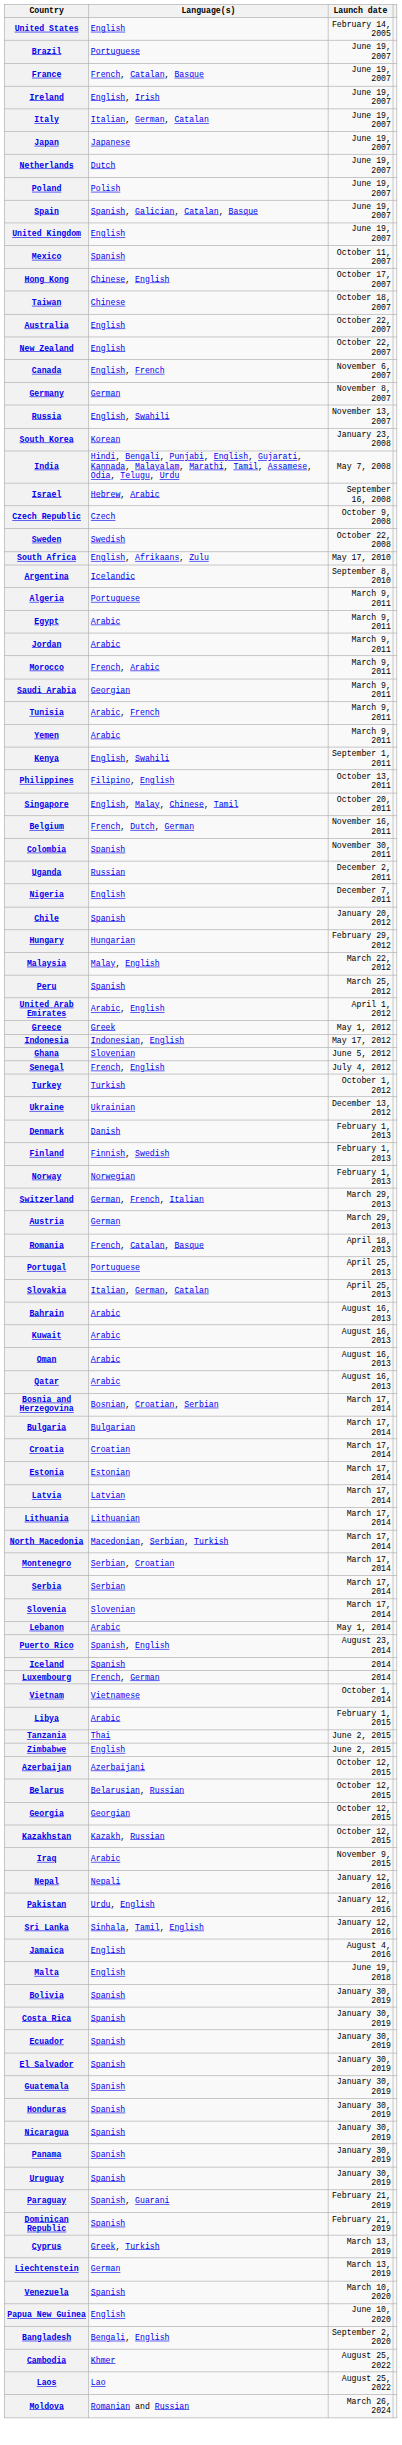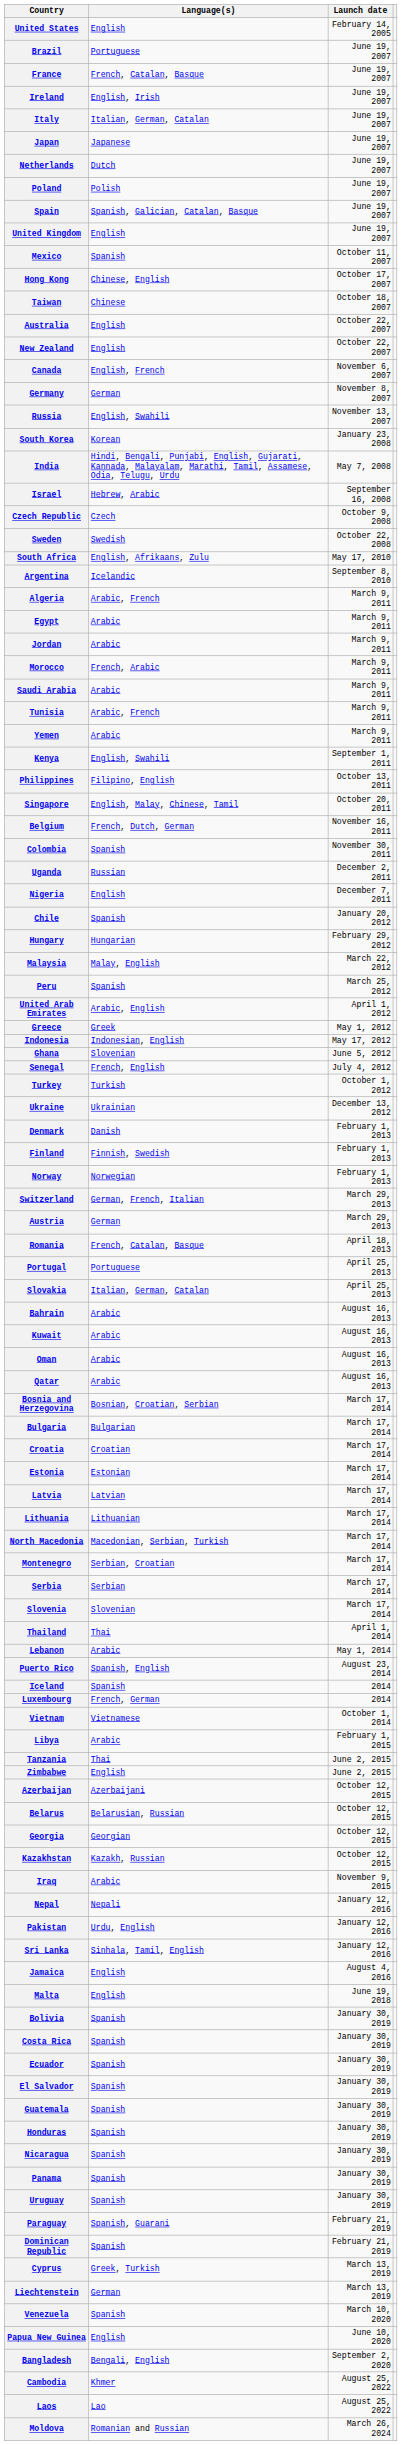 <table class="wikitable sortable plainrowheaders mw-collapsible" style="margin: 1em auto;">
 <tr>
 <th scope="col">Country</th>
 <th scope="col">Language(s)</th>
 <th scope="col">Launch date</th>
 <th scope="col"></th>
 </tr>
 <tr>
 <th scope="row"><a href='#'>United States</a></th>
 <td><a href='#'>English</a></td>
 <td style="text-align: right;">February 14, 2005</td>
 <td></td>
 </tr>
 <tr>
 <th scope="row"><a href='#'>Brazil</a></th>
 <td><a href='#'>Portuguese</a></td>
 <td style="text-align: right;">June 19, 2007</td>
 <td></td>
 </tr>
 <tr>
 <th scope="row"><a href='#'>France</a></th>
 <td><a href='#'>French</a>, <a href='#'>Catalan</a>, <a href='#'>Basque</a></td>
 <td style="text-align: right;">June 19, 2007</td>
 <td></td>
 </tr>
 <tr>
 <th scope="row"><a href='#'>Ireland</a></th>
 <td><a href='#'>English</a>, <a href='#'>Irish</a></td>
 <td style="text-align: right;">June 19, 2007</td>
 <td></td>
 </tr>
 <tr>
 <th scope="row"><a href='#'>Italy</a></th>
 <td><a href='#'>Italian</a>, <a href='#'>German</a>, <a href='#'>Catalan</a></td>
 <td style="text-align: right;">June 19, 2007</td>
 <td></td>
 </tr>
 <tr>
 <th scope="row"><a href='#'>Japan</a></th>
 <td><a href='#'>Japanese</a></td>
 <td style="text-align: right;">June 19, 2007</td>
 <td></td>
 </tr>
 <tr>
 <th scope="row"><a href='#'>Netherlands</a></th>
 <td><a href='#'>Dutch</a></td>
 <td style="text-align: right;">June 19, 2007</td>
 <td></td>
 </tr>
 <tr>
 <th scope="row"><a href='#'>Poland</a></th>
 <td><a href='#'>Polish</a></td>
 <td style="text-align: right;">June 19, 2007</td>
 <td></td>
 </tr>
 <tr>
 <th scope="row"><a href='#'>Spain</a></th>
 <td><a href='#'>Spanish</a>, <a href='#'>Galician</a>, <a href='#'>Catalan</a>, <a href='#'>Basque</a></td>
 <td style="text-align: right;">June 19, 2007</td>
 <td></td>
 </tr>
 <tr>
 <th scope="row"><a href='#'>United Kingdom</a></th>
 <td><a href='#'>English</a></td>
 <td style="text-align: right;">June 19, 2007</td>
 <td></td>
 </tr>
 <tr>
 <th scope="row"><a href='#'>Mexico</a></th>
 <td><a href='#'>Spanish</a></td>
 <td style="text-align: right;">October 11, 2007</td>
 <td></td>
 </tr>
 <tr>
 <th scope="row"><a href='#'>Hong Kong</a></th>
 <td><a href='#'>Chinese</a>, <a href='#'>English</a></td>
 <td style="text-align: right;">October 17, 2007</td>
 <td></td>
 </tr>
 <tr>
 <th scope="row"><a href='#'>Taiwan</a></th>
 <td><a href='#'>Chinese</a></td>
 <td style="text-align: right;">October 18, 2007</td>
 <td></td>
 </tr>
 <tr>
 <th scope="row"><a href='#'>Australia</a></th>
 <td><a href='#'>English</a></td>
 <td style="text-align: right;">October 22, 2007</td>
 <td></td>
 </tr>
 <tr>
 <th scope="row"><a href='#'>New Zealand</a></th>
 <td><a href='#'>English</a></td>
 <td style="text-align: right;">October 22, 2007</td>
 <td></td>
 </tr>
 <tr>
 <th scope="row"><a href='#'>Canada</a></th>
 <td><a href='#'>English</a>, <a href='#'>French</a></td>
 <td style="text-align: right;">November 6, 2007</td>
 <td></td>
 </tr>
 <tr>
 <th scope="row"><a href='#'>Germany</a></th>
 <td><a href='#'>German</a></td>
 <td style="text-align: right;">November 8, 2007</td>
 <td></td>
 </tr>
 <tr>
 <th scope="row"><a href='#'>Russia</a></th>
 <td><a href='#'>English</a>, <a href='#'>Swahili</a></td>
 <td style="text-align: right;">November 13, 2007</td>
 <td></td>
 </tr>
 <tr>
 <th scope="row"><a href='#'>South Korea</a></th>
 <td><a href='#'>Korean</a></td>
 <td style="text-align: right;">January 23, 2008</td>
 <td></td>
 </tr>
 <tr>
 <th scope="row"><a href='#'>India</a></th>
 <td><a href='#'>Hindi</a>, <a href='#'>Bengali</a>, <a href='#'>Punjabi</a>, <a href='#'>English</a>, <a href='#'>Gujarati</a>, <a href='#'>Kannada</a>, <a href='#'>Malayalam</a>, <a href='#'>Marathi</a>, <a href='#'>Tamil</a>, <a href='#'>Assamese</a>, <a href='#'>Odia</a>, <a href='#'>Telugu</a>, <a href='#'>Urdu</a></td>
 <td style="text-align: right;">May 7, 2008</td>
 <td></td>
 </tr>
 <tr>
 <th scope="row"><a href='#'>Israel</a></th>
 <td><a href='#'>Hebrew</a>, <a href='#'>Arabic</a></td>
 <td style="text-align: right;">September 16, 2008</td>
 <td></td>
 </tr>
 <tr>
 <th scope="row"><a href='#'>Czech Republic</a></th>
 <td><a href='#'>Czech</a></td>
 <td style="text-align: right;">October 9, 2008</td>
 <td></td>
 </tr>
 <tr>
 <th scope="row"><a href='#'>Sweden</a></th>
 <td><a href='#'>Swedish</a></td>
 <td style="text-align: right;">October 22, 2008</td>
 <td></td>
 </tr>
 <tr>
 <th scope="row"><a href='#'>South Africa</a></th>
 <td><a href='#'>English</a>, <a href='#'>Afrikaans</a>, <a href='#'>Zulu</a></td>
 <td style="text-align: right;">May 17, 2010</td>
 <td></td>
 </tr>
 <tr>
 <th scope="row"><a href='#'>Argentina</a></th>
 <td><a href='#'>Icelandic</a></td>
 <td style="text-align: right;">September 8, 2010</td>
 <td></td>
 </tr>
 <tr>
 <th scope="row"><a href='#'>Algeria</a></th>
-<td><a href='#'>Portuguese</a></td>
+<td><a href='#'>Arabic</a>, <a href='#'>French</a></td>
 <td style="text-align: right;">March 9, 2011</td>
 <td></td>
 </tr>
 <tr>
 <th scope="row"><a href='#'>Egypt</a></th>
 <td><a href='#'>Arabic</a></td>
 <td style="text-align: right;">March 9, 2011</td>
 <td></td>
 </tr>
 <tr>
 <th scope="row"><a href='#'>Jordan</a></th>
 <td><a href='#'>Arabic</a></td>
 <td style="text-align: right;">March 9, 2011</td>
 <td></td>
 </tr>
 <tr>
 <th scope="row"><a href='#'>Morocco</a></th>
 <td><a href='#'>French</a>, <a href='#'>Arabic</a></td>
 <td style="text-align: right;">March 9, 2011</td>
 <td></td>
 </tr>
 <tr>
 <th scope="row"><a href='#'>Saudi Arabia</a></th>
-<td><a href='#'>Georgian</a></td>
+<td><a href='#'>Arabic</a></td>
 <td style="text-align: right;">March 9, 2011</td>
 <td></td>
 </tr>
 <tr>
 <th scope="row"><a href='#'>Tunisia</a></th>
 <td><a href='#'>Arabic</a>, <a href='#'>French</a></td>
 <td style="text-align: right;">March 9, 2011</td>
 <td></td>
 </tr>
 <tr>
 <th scope="row"><a href='#'>Yemen</a></th>
 <td><a href='#'>Arabic</a></td>
 <td style="text-align: right;">March 9, 2011</td>
 <td></td>
 </tr>
 <tr>
 <th scope="row"><a href='#'>Kenya</a></th>
 <td><a href='#'>English</a>, <a href='#'>Swahili</a></td>
 <td style="text-align: right;">September 1, 2011</td>
 <td></td>
 </tr>
 <tr>
 <th scope="row"><a href='#'>Philippines</a></th>
 <td><a href='#'>Filipino</a>, <a href='#'>English</a></td>
 <td style="text-align: right;">October 13, 2011</td>
 <td></td>
 </tr>
 <tr>
 <th scope="row"><a href='#'>Singapore</a></th>
 <td><a href='#'>English</a>, <a href='#'>Malay</a>, <a href='#'>Chinese</a>, <a href='#'>Tamil</a></td>
 <td style="text-align: right;">October 20, 2011</td>
 <td></td>
 </tr>
 <tr>
 <th scope="row"><a href='#'>Belgium</a></th>
 <td><a href='#'>French</a>, <a href='#'>Dutch</a>, <a href='#'>German</a></td>
 <td style="text-align: right;">November 16, 2011</td>
 <td></td>
 </tr>
 <tr>
 <th scope="row"><a href='#'>Colombia</a></th>
 <td><a href='#'>Spanish</a></td>
 <td style="text-align: right;">November 30, 2011</td>
 <td></td>
 </tr>
 <tr>
 <th scope="row"><a href='#'>Uganda</a></th>
 <td><a href='#'>Russian</a></td>
 <td style="text-align: right;">December 2, 2011</td>
 <td></td>
 </tr>
 <tr>
 <th scope="row"><a href='#'>Nigeria</a></th>
 <td><a href='#'>English</a></td>
 <td style="text-align: right;">December 7, 2011</td>
 <td></td>
 </tr>
 <tr>
 <th scope="row"><a href='#'>Chile</a></th>
 <td><a href='#'>Spanish</a></td>
 <td style="text-align: right;">January 20, 2012</td>
 <td></td>
 </tr>
 <tr>
 <th scope="row"><a href='#'>Hungary</a></th>
 <td><a href='#'>Hungarian</a></td>
 <td style="text-align: right;">February 29, 2012</td>
 <td></td>
 </tr>
 <tr>
 <th scope="row"><a href='#'>Malaysia</a></th>
 <td><a href='#'>Malay</a>, <a href='#'>English</a></td>
 <td style="text-align: right;">March 22, 2012</td>
 <td></td>
 </tr>
 <tr>
 <th scope="row"><a href='#'>Peru</a></th>
 <td><a href='#'>Spanish</a></td>
 <td style="text-align: right;">March 25, 2012</td>
 <td></td>
 </tr>
 <tr>
 <th scope="row"><a href='#'>United Arab Emirates</a></th>
 <td><a href='#'>Arabic</a>, <a href='#'>English</a></td>
 <td style="text-align: right;">April 1, 2012</td>
 <td></td>
 </tr>
 <tr>
 <th scope="row"><a href='#'>Greece</a></th>
 <td><a href='#'>Greek</a></td>
 <td style="text-align: right;">May 1, 2012</td>
 <td></td>
 </tr>
 <tr>
 <th scope="row"><a href='#'>Indonesia</a></th>
 <td><a href='#'>Indonesian</a>, <a href='#'>English</a></td>
 <td style="text-align: right;">May 17, 2012</td>
 <td></td>
 </tr>
 <tr>
 <th scope="row"><a href='#'>Ghana</a></th>
 <td><a href='#'>Slovenian</a></td>
 <td style="text-align: right;">June 5, 2012</td>
 <td></td>
 </tr>
 <tr>
 <th scope="row"><a href='#'>Senegal</a></th>
 <td><a href='#'>French</a>, <a href='#'>English</a></td>
 <td style="text-align: right;">July 4, 2012</td>
 <td></td>
 </tr>
 <tr>
 <th scope="row"><a href='#'>Turkey</a></th>
 <td><a href='#'>Turkish</a></td>
 <td style="text-align: right;">October 1, 2012</td>
 <td></td>
 </tr>
 <tr>
 <th scope="row"><a href='#'>Ukraine</a></th>
 <td><a href='#'>Ukrainian</a></td>
 <td style="text-align: right;">December 13, 2012</td>
 <td></td>
 </tr>
 <tr>
 <th scope="row"><a href='#'>Denmark</a></th>
 <td><a href='#'>Danish</a></td>
 <td style="text-align: right;">February 1, 2013</td>
 <td></td>
 </tr>
 <tr>
 <th scope="row"><a href='#'>Finland</a></th>
 <td><a href='#'>Finnish</a>, <a href='#'>Swedish</a></td>
 <td style="text-align: right;">February 1, 2013</td>
 <td></td>
 </tr>
 <tr>
 <th scope="row"><a href='#'>Norway</a></th>
 <td><a href='#'>Norwegian</a></td>
 <td style="text-align: right;">February 1, 2013</td>
 <td></td>
 </tr>
 <tr>
 <th scope="row"><a href='#'>Switzerland</a></th>
 <td><a href='#'>German</a>, <a href='#'>French</a>, <a href='#'>Italian</a></td>
 <td style="text-align: right;">March 29, 2013</td>
 <td></td>
 </tr>
 <tr>
 <th scope="row"><a href='#'>Austria</a></th>
 <td><a href='#'>German</a></td>
 <td style="text-align: right;">March 29, 2013</td>
 <td></td>
 </tr>
 <tr>
 <th scope="row"><a href='#'>Romania</a></th>
 <td><a href='#'>French</a>, <a href='#'>Catalan</a>, <a href='#'>Basque</a></td>
 <td style="text-align: right;">April 18, 2013</td>
 <td></td>
 </tr>
 <tr>
 <th scope="row"><a href='#'>Portugal</a></th>
 <td><a href='#'>Portuguese</a></td>
 <td style="text-align: right;">April 25, 2013</td>
 <td></td>
 </tr>
 <tr>
 <th scope="row"><a href='#'>Slovakia</a></th>
 <td><a href='#'>Italian</a>, <a href='#'>German</a>, <a href='#'>Catalan</a></td>
 <td style="text-align: right;">April 25, 2013</td>
 <td></td>
 </tr>
 <tr>
 <th scope="row"><a href='#'>Bahrain</a></th>
 <td><a href='#'>Arabic</a></td>
 <td style="text-align: right;">August 16, 2013</td>
 <td></td>
 </tr>
 <tr>
 <th scope="row"><a href='#'>Kuwait</a></th>
 <td><a href='#'>Arabic</a></td>
 <td style="text-align: right;">August 16, 2013</td>
 <td></td>
 </tr>
 <tr>
 <th scope="row"><a href='#'>Oman</a></th>
 <td><a href='#'>Arabic</a></td>
 <td style="text-align: right;">August 16, 2013</td>
 <td></td>
 </tr>
 <tr>
 <th scope="row"><a href='#'>Qatar</a></th>
 <td><a href='#'>Arabic</a></td>
 <td style="text-align: right;">August 16, 2013</td>
 <td></td>
 </tr>
 <tr>
 <th scope="row"><a href='#'>Bosnia and Herzegovina</a></th>
 <td><a href='#'>Bosnian</a>, <a href='#'>Croatian</a>, <a href='#'>Serbian</a></td>
 <td style="text-align: right;">March 17, 2014</td>
 <td></td>
 </tr>
 <tr>
 <th scope="row"><a href='#'>Bulgaria</a></th>
 <td><a href='#'>Bulgarian</a></td>
 <td style="text-align: right;">March 17, 2014</td>
 <td></td>
 </tr>
 <tr>
 <th scope="row"><a href='#'>Croatia</a></th>
 <td><a href='#'>Croatian</a></td>
 <td style="text-align: right;">March 17, 2014</td>
 <td></td>
 </tr>
 <tr>
 <th scope="row"><a href='#'>Estonia</a></th>
 <td><a href='#'>Estonian</a></td>
 <td style="text-align: right;">March 17, 2014</td>
 <td></td>
 </tr>
 <tr>
 <th scope="row"><a href='#'>Latvia</a></th>
 <td><a href='#'>Latvian</a></td>
 <td style="text-align: right;">March 17, 2014</td>
 <td></td>
 </tr>
 <tr>
 <th scope="row"><a href='#'>Lithuania</a></th>
 <td><a href='#'>Lithuanian</a></td>
 <td style="text-align: right;">March 17, 2014</td>
 <td></td>
 </tr>
 <tr>
 <th scope="row"><a href='#'>North Macedonia</a></th>
 <td><a href='#'>Macedonian</a>, <a href='#'>Serbian</a>, <a href='#'>Turkish</a></td>
 <td style="text-align: right;">March 17, 2014</td>
 <td></td>
 </tr>
 <tr>
 <th scope="row"><a href='#'>Montenegro</a></th>
 <td><a href='#'>Serbian</a>, <a href='#'>Croatian</a></td>
 <td style="text-align: right;">March 17, 2014</td>
 <td></td>
 </tr>
 <tr>
 <th scope="row"><a href='#'>Serbia</a></th>
 <td><a href='#'>Serbian</a></td>
 <td style="text-align: right;">March 17, 2014</td>
 <td></td>
 </tr>
 <tr>
 <th scope="row"><a href='#'>Slovenia</a></th>
 <td><a href='#'>Slovenian</a></td>
 <td style="text-align: right;">March 17, 2014</td>
 <td></td>
 </tr>
 <tr>
+<th scope="row"><a href='#'>Thailand</a></th>
+<td><a href='#'>Thai</a></td>
+<td style="text-align: right;">April 1, 2014</td>
+<td></td>
+</tr>
+<tr>
 <th scope="row"><a href='#'>Lebanon</a></th>
 <td><a href='#'>Arabic</a></td>
 <td style="text-align: right;">May 1, 2014</td>
 <td></td>
 </tr>
 <tr>
 <th scope="row"><a href='#'>Puerto Rico</a></th>
 <td><a href='#'>Spanish</a>, <a href='#'>English</a></td>
 <td style="text-align: right;">August 23, 2014</td>
 <td></td>
 </tr>
 <tr>
 <th scope="row"><a href='#'>Iceland</a></th>
 <td><a href='#'>Spanish</a></td>
 <td style="text-align: right;">2014</td>
 <td></td>
 </tr>
 <tr>
 <th scope="row"><a href='#'>Luxembourg</a></th>
 <td><a href='#'>French</a>, <a href='#'>German</a></td>
 <td style="text-align: right;">2014</td>
 <td></td>
 </tr>
 <tr>
 <th scope="row"><a href='#'>Vietnam</a></th>
 <td><a href='#'>Vietnamese</a></td>
 <td style="text-align: right;">October 1, 2014</td>
 <td></td>
 </tr>
 <tr>
 <th scope="row"><a href='#'>Libya</a></th>
 <td><a href='#'>Arabic</a></td>
 <td style="text-align: right;">February 1, 2015</td>
 <td></td>
 </tr>
 <tr>
 <th scope="row"><a href='#'>Tanzania</a></th>
 <td><a href='#'>Thai</a></td>
 <td style="text-align: right;">June 2, 2015</td>
 <td></td>
 </tr>
 <tr>
 <th scope="row"><a href='#'>Zimbabwe</a></th>
 <td><a href='#'>English</a></td>
 <td style="text-align: right;">June 2, 2015</td>
 <td></td>
 </tr>
 <tr>
 <th scope="row"><a href='#'>Azerbaijan</a></th>
 <td><a href='#'>Azerbaijani</a></td>
 <td style="text-align: right;">October 12, 2015</td>
 <td></td>
 </tr>
 <tr>
 <th scope="row"><a href='#'>Belarus</a></th>
 <td><a href='#'>Belarusian</a>, <a href='#'>Russian</a></td>
 <td style="text-align: right;">October 12, 2015</td>
 <td></td>
 </tr>
 <tr>
 <th scope="row"><a href='#'>Georgia</a></th>
 <td><a href='#'>Georgian</a></td>
 <td style="text-align: right;">October 12, 2015</td>
 <td></td>
 </tr>
 <tr>
 <th scope="row"><a href='#'>Kazakhstan</a></th>
 <td><a href='#'>Kazakh</a>, <a href='#'>Russian</a></td>
 <td style="text-align: right;">October 12, 2015</td>
 <td></td>
 </tr>
 <tr>
 <th scope="row"><a href='#'>Iraq</a></th>
 <td><a href='#'>Arabic</a></td>
 <td style="text-align: right;">November 9, 2015</td>
 <td></td>
 </tr>
 <tr>
 <th scope="row"><a href='#'>Nepal</a></th>
 <td><a href='#'>Nepali</a></td>
 <td style="text-align: right;">January 12, 2016</td>
 <td></td>
 </tr>
 <tr>
 <th scope="row"><a href='#'>Pakistan</a></th>
 <td><a href='#'>Urdu</a>, <a href='#'>English</a></td>
 <td style="text-align: right;">January 12, 2016</td>
 <td></td>
 </tr>
 <tr>
 <th scope="row"><a href='#'>Sri Lanka</a></th>
 <td><a href='#'>Sinhala</a>, <a href='#'>Tamil</a>, <a href='#'>English</a></td>
 <td style="text-align: right;">January 12, 2016</td>
 <td></td>
 </tr>
 <tr>
 <th scope="row"><a href='#'>Jamaica</a></th>
 <td><a href='#'>English</a></td>
 <td style="text-align: right;">August 4, 2016</td>
 <td></td>
 </tr>
 <tr>
 <th scope="row"><a href='#'>Malta</a></th>
 <td><a href='#'>English</a></td>
 <td style="text-align: right;">June 19, 2018</td>
 <td></td>
 </tr>
 <tr>
 <th scope="row"><a href='#'>Bolivia</a></th>
 <td><a href='#'>Spanish</a></td>
 <td style="text-align: right;">January 30, 2019</td>
 <td></td>
 </tr>
 <tr>
 <th scope="row"><a href='#'>Costa Rica</a></th>
 <td><a href='#'>Spanish</a></td>
 <td style="text-align: right;">January 30, 2019</td>
 <td></td>
 </tr>
 <tr>
 <th scope="row"><a href='#'>Ecuador</a></th>
 <td><a href='#'>Spanish</a></td>
 <td style="text-align: right;">January 30, 2019</td>
 <td></td>
 </tr>
 <tr>
 <th scope="row"><a href='#'>El Salvador</a></th>
 <td><a href='#'>Spanish</a></td>
 <td style="text-align: right;">January 30, 2019</td>
 <td></td>
 </tr>
 <tr>
 <th scope="row"><a href='#'>Guatemala</a></th>
 <td><a href='#'>Spanish</a></td>
 <td style="text-align: right;">January 30, 2019</td>
 <td></td>
 </tr>
 <tr>
 <th scope="row"><a href='#'>Honduras</a></th>
 <td><a href='#'>Spanish</a></td>
 <td style="text-align: right;">January 30, 2019</td>
 <td></td>
 </tr>
 <tr>
 <th scope="row"><a href='#'>Nicaragua</a></th>
 <td><a href='#'>Spanish</a></td>
 <td style="text-align: right;">January 30, 2019</td>
 <td></td>
 </tr>
 <tr>
 <th scope="row"><a href='#'>Panama</a></th>
 <td><a href='#'>Spanish</a></td>
 <td style="text-align: right;">January 30, 2019</td>
 <td></td>
 </tr>
 <tr>
 <th scope="row"><a href='#'>Uruguay</a></th>
 <td><a href='#'>Spanish</a></td>
 <td style="text-align: right;">January 30, 2019</td>
 <td></td>
 </tr>
 <tr>
 <th scope="row"><a href='#'>Paraguay</a></th>
 <td><a href='#'>Spanish</a>, <a href='#'>Guarani</a></td>
 <td style="text-align: right;">February 21, 2019</td>
 <td></td>
 </tr>
 <tr>
 <th scope="row"><a href='#'>Dominican Republic</a></th>
 <td><a href='#'>Spanish</a></td>
 <td style="text-align: right;">February 21, 2019</td>
 <td></td>
 </tr>
 <tr>
 <th scope="row"><a href='#'>Cyprus</a></th>
 <td><a href='#'>Greek</a>, <a href='#'>Turkish</a></td>
 <td style="text-align: right;">March 13, 2019</td>
 <td></td>
 </tr>
 <tr>
 <th scope="row"><a href='#'>Liechtenstein</a></th>
 <td><a href='#'>German</a></td>
 <td style="text-align: right;">March 13, 2019</td>
 <td></td>
 </tr>
 <tr>
 <th scope="row"><a href='#'>Venezuela</a></th>
 <td><a href='#'>Spanish</a></td>
 <td style="text-align: right;">March 10, 2020</td>
 <td></td>
 </tr>
 <tr>
 <th scope="row"><a href='#'>Papua New Guinea</a></th>
 <td><a href='#'>English</a></td>
 <td style="text-align: right;">June 10, 2020</td>
 <td></td>
 </tr>
 <tr>
 <th scope="row"><a href='#'>Bangladesh</a></th>
 <td><a href='#'>Bengali</a>, <a href='#'>English</a></td>
 <td style="text-align: right;">September 2, 2020</td>
 <td></td>
 </tr>
 <tr>
 <th scope="row"><a href='#'>Cambodia</a></th>
 <td><a href='#'>Khmer</a></td>
 <td style="text-align: right;">August 25, 2022</td>
 <td></td>
 </tr>
 <tr>
 <th scope="row"><a href='#'>Laos</a></th>
 <td><a href='#'>Lao</a></td>
 <td style="text-align: right;">August 25, 2022</td>
 <td></td>
 </tr>
 <tr>
 <th scope="row"><a href='#'>Moldova</a></th>
 <td><a href='#'>Romanian</a> and <a href='#'>Russian</a></td>
 <td style="text-align: right;">March 26, 2024</td>
 <td></td>
 </tr>
 </table>
